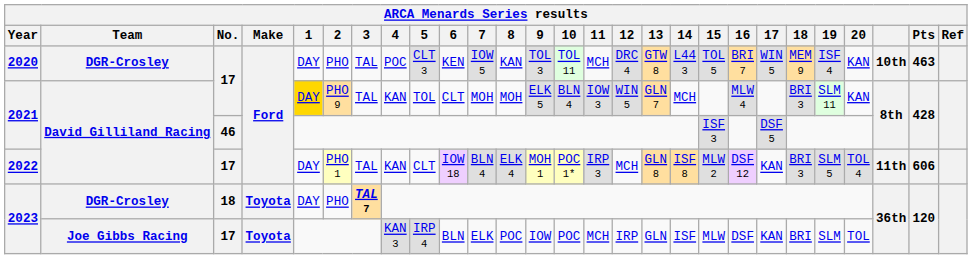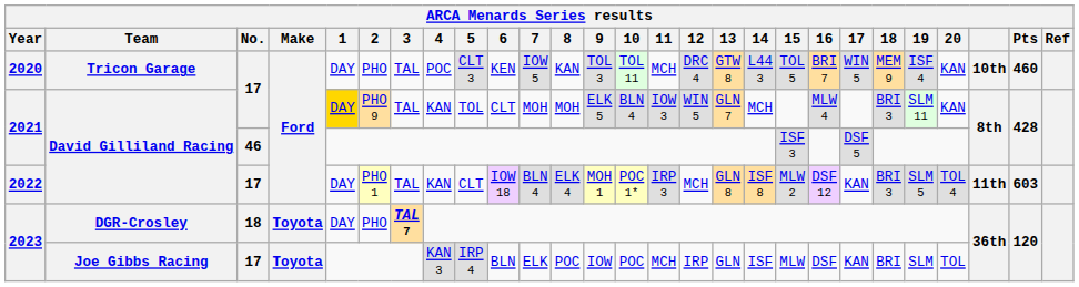 <table class="wikitable" style="text-align:center; font-size:75%">
 <tr>
 <th colspan=27><a href='#'>ARCA Menards Series</a> results</th>
 </tr>
 <tr>
 <th>Year</th>
 <th>Team</th>
 <th>No.</th>
 <th>Make</th>
 <th>1</th>
 <th>2</th>
 <th>3</th>
 <th>4</th>
 <th>5</th>
 <th>6</th>
 <th>7</th>
 <th>8</th>
 <th>9</th>
 <th>10</th>
 <th>11</th>
 <th>12</th>
 <th>13</th>
 <th>14</th>
 <th>15</th>
 <th>16</th>
 <th>17</th>
 <th>18</th>
 <th>19</th>
 <th>20</th>
 <th></th>
 <th>Pts</th>
 <th>Ref</th>
 </tr>
 <tr>
 <th><a href='#'>2020</a></th>
-<th><a href='#'>DGR-Crosley</a></th>
+<th><a href='#'>Tricon Garage</a></th>
 <th rowspan=2>17</th>
 <th rowspan=4><a href='#'>Ford</a></th>
 <td><a href='#'>DAY</a></td>
 <td><a href='#'>PHO</a></td>
 <td><a href='#'>TAL</a></td>
 <td><a href='#'>POC</a></td>
 <td style="background:#DFDFDF;"><a href='#'>CLT</a><br><small>3</small></td>
 <td><a href='#'>KEN</a></td>
 <td style="background:#DFDFDF;"><a href='#'>IOW</a><br><small>5</small></td>
 <td><a href='#'>KAN</a></td>
 <td style="background:#DFDFDF;"><a href='#'>TOL</a><br><small>3</small></td>
 <td style="background:#DFFFDF;"><a href='#'>TOL</a><br><small>11</small></td>
 <td><a href='#'>MCH</a></td>
 <td style="background:#DFDFDF;"><a href='#'>DRC</a><br><small>4</small></td>
 <td style="background:#FFDF9F;"><a href='#'>GTW</a><br><small>8</small></td>
 <td style="background:#DFDFDF;"><a href='#'>L44</a><br><small>3</small></td>
 <td style="background:#DFDFDF;"><a href='#'>TOL</a><br><small>5</small></td>
 <td style="background:#FFDF9F;"><a href='#'>BRI</a><br><small>7</small></td>
 <td style="background:#DFDFDF;"><a href='#'>WIN</a><br><small>5</small></td>
 <td style="background:#FFDF9F;"><a href='#'>MEM</a><br><small>9</small></td>
 <td style="background:#DFDFDF;"><a href='#'>ISF</a><br><small>4</small></td>
 <td><a href='#'>KAN</a></td>
 <th>10th</th>
-<th>463</th>
+<th>460</th>
 <th></th>
 </tr>
 <tr>
 <th rowspan=2><a href='#'>2021</a></th>
 <th rowspan=3><a href='#'>David Gilliland Racing</a></th>
 <td style="background: gold;"><a href='#'>DAY</a></td>
 <td style="background:#FFDF9F;"><a href='#'>PHO</a><br><small>9</small></td>
 <td><a href='#'>TAL</a></td>
 <td><a href='#'>KAN</a></td>
 <td><a href='#'>TOL</a></td>
 <td><a href='#'>CLT</a></td>
 <td><a href='#'>MOH</a></td>
 <td><a href='#'>MOH</a></td>
 <td style="background:#DFDFDF;"><a href='#'>ELK</a><br><small>5</small></td>
 <td style="background:#DFDFDF;"><a href='#'>BLN</a><br><small>4</small></td>
 <td style="background:#DFDFDF;"><a href='#'>IOW</a><br><small>3</small></td>
 <td style="background:#DFDFDF;"><a href='#'>WIN</a><br><small>5</small></td>
 <td style="background:#FFDF9F;"><a href='#'>GLN</a><br><small>7</small></td>
 <td><a href='#'>MCH</a></td>
 <td></td>
 <td style="background:#DFDFDF;"><a href='#'>MLW</a><br><small>4</small></td>
 <td></td>
 <td style="background:#DFDFDF;"><a href='#'>BRI</a><br><small>3</small></td>
 <td style="background:#DFFFDF;"><a href='#'>SLM</a><br><small>11</small></td>
 <td><a href='#'>KAN</a></td>
 <th rowspan=2>8th</th>
 <th rowspan=2>428</th>
 <th rowspan=2></th>
 </tr>
 <tr>
 <th>46</th>
 <td colspan=14></td>
 <td style="background:#DFDFDF;"><a href='#'>ISF</a><br><small>3</small></td>
 <td></td>
 <td style="background:#DFDFDF;"><a href='#'>DSF</a><br><small>5</small></td>
 <td colspan=3></td>
 </tr>
 <tr>
 <th><a href='#'>2022</a></th>
 <th>17</th>
 <td><a href='#'>DAY</a></td>
 <td style="background:#FFFFBF;"><a href='#'>PHO</a><br><small>1</small></td>
 <td><a href='#'>TAL</a></td>
 <td><a href='#'>KAN</a></td>
 <td><a href='#'>CLT</a></td>
 <td style="background:#EFCFFF;"><a href='#'>IOW</a><br><small>18</small></td>
 <td style="background:#DFDFDF;"><a href='#'>BLN</a><br><small>4</small></td>
 <td style="background:#DFDFDF;"><a href='#'>ELK</a><br><small>4</small></td>
 <td style="background:#FFFFBF;"><a href='#'>MOH</a><br><small>1</small></td>
 <td style="background:#FFFFBF;"><a href='#'>POC</a><br><small>1*</small></td>
 <td style="background:#DFDFDF;"><a href='#'>IRP</a><br><small>3</small></td>
 <td><a href='#'>MCH</a></td>
 <td style="background:#FFDF9F;"><a href='#'>GLN</a><br><small>8</small></td>
 <td style="background:#FFDF9F;"><a href='#'>ISF</a><br><small>8</small></td>
 <td style="background:#DFDFDF;"><a href='#'>MLW</a><br><small>2</small></td>
 <td style="background:#EFCFFF;"><a href='#'>DSF</a><br><small>12</small></td>
 <td><a href='#'>KAN</a></td>
 <td style="background:#DFDFDF;"><a href='#'>BRI</a><br><small>3</small></td>
 <td style="background:#DFDFDF;"><a href='#'>SLM</a><br><small>5</small></td>
 <td style="background:#DFDFDF;"><a href='#'>TOL</a><br><small>4</small></td>
 <th>11th</th>
-<th>606</th>
+<th>603</th>
 <th></th>
 </tr>
 <tr>
 <th rowspan=2><a href='#'>2023</a></th>
 <th><a href='#'>DGR-Crosley</a></th>
 <th>18</th>
 <th><a href='#'>Toyota</a></th>
 <td><a href='#'>DAY</a></td>
 <td><a href='#'>PHO</a></td>
 <td style="background:#FFDF9F;"><strong><em><a href='#'>TAL</a></em><br><small>7</small></strong></td>
 <td colspan=17></td>
 <th rowspan=2>36th</th>
 <th rowspan=2>120</th>
 <th rowspan=2></th>
 </tr>
 <tr>
 <th><a href='#'>Joe Gibbs Racing</a></th>
 <th>17</th>
 <th><a href='#'>Toyota</a></th>
 <td colspan=3></td>
 <td style="background:#DFDFDF;"><a href='#'>KAN</a><br><small>3</small></td>
 <td style="background:#DFDFDF;"><a href='#'>IRP</a><br><small>4</small></td>
 <td><a href='#'>BLN</a></td>
 <td><a href='#'>ELK</a></td>
 <td><a href='#'>POC</a></td>
 <td><a href='#'>IOW</a></td>
 <td><a href='#'>POC</a></td>
 <td><a href='#'>MCH</a></td>
 <td><a href='#'>IRP</a></td>
 <td><a href='#'>GLN</a></td>
 <td><a href='#'>ISF</a></td>
 <td><a href='#'>MLW</a></td>
 <td><a href='#'>DSF</a></td>
 <td><a href='#'>KAN</a></td>
 <td><a href='#'>BRI</a></td>
 <td><a href='#'>SLM</a></td>
 <td><a href='#'>TOL</a></td>
 </tr>
 </table>
